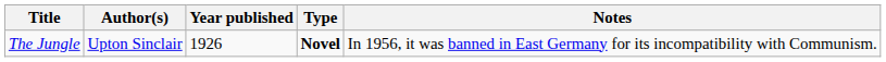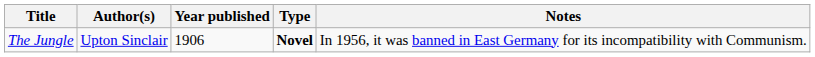 <table class="wikitable sortable">
 <tr>
 <th>Title</th>
 <th>Author(s)</th>
 <th>Year published</th>
 <th>Type</th>
 <th class="unsortable">Notes</th>
 </tr>
 <tr>
 <td><em><a href='#'>The Jungle</a></em></td>
 <td><a href='#'>Upton Sinclair</a></td>
-<td>1926</td>
+<td>1906</td>
 <td><strong>Novel</strong></td>
 <td>In 1956, it was <a href='#'>banned in East Germany</a> for its incompatibility with Communism.</td>
 </tr>
 </table>
